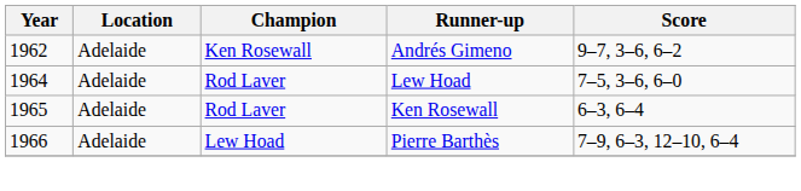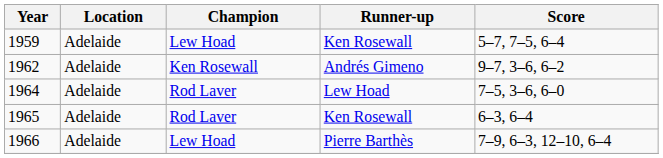 <table class="wikitable">
 <tr>
 <th style="width:50px">Year</th>
 <th style="width:100px">Location</th>
 <th style="width:150px">Champion</th>
 <th style="width:150px">Runner-up</th>
 <th style="width:180px" class="unsortable">Score</th>
+</tr>
+<tr>
+<td>1959  </td>
+<td>Adelaide</td>
+<td> <a href='#'>Lew Hoad</a></td>
+<td> <a href='#'>Ken Rosewall</a></td>
+<td>5–7, 7–5, 6–4 </td>
 </tr>
 <tr>
 <td>1962</td>
 <td>Adelaide</td>
 <td> <a href='#'>Ken Rosewall</a></td>
 <td> <a href='#'>Andrés Gimeno</a></td>
 <td>9–7, 3–6, 6–2 </td>
 </tr>
 <tr>
 <td>1964</td>
 <td>Adelaide</td>
 <td> <a href='#'>Rod Laver</a></td>
 <td> <a href='#'>Lew Hoad</a></td>
 <td>7–5, 3–6, 6–0</td>
 </tr>
 <tr>
 <td>1965</td>
 <td>Adelaide</td>
 <td> <a href='#'>Rod Laver</a></td>
 <td> <a href='#'>Ken Rosewall</a></td>
 <td>6–3, 6–4 </td>
 </tr>
 <tr>
 <td>1966</td>
 <td>Adelaide</td>
 <td> <a href='#'>Lew Hoad</a></td>
 <td> <a href='#'>Pierre Barthès</a></td>
 <td>7–9, 6–3, 12–10, 6–4</td>
 </tr>
 <tr>
 </tr>
 </table>
